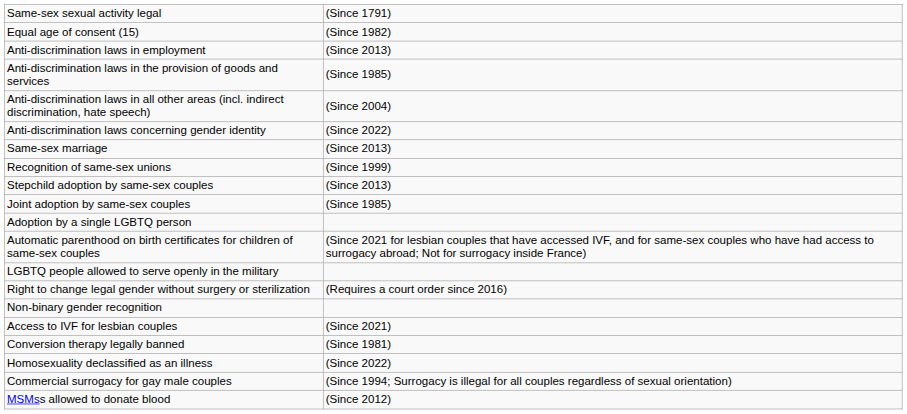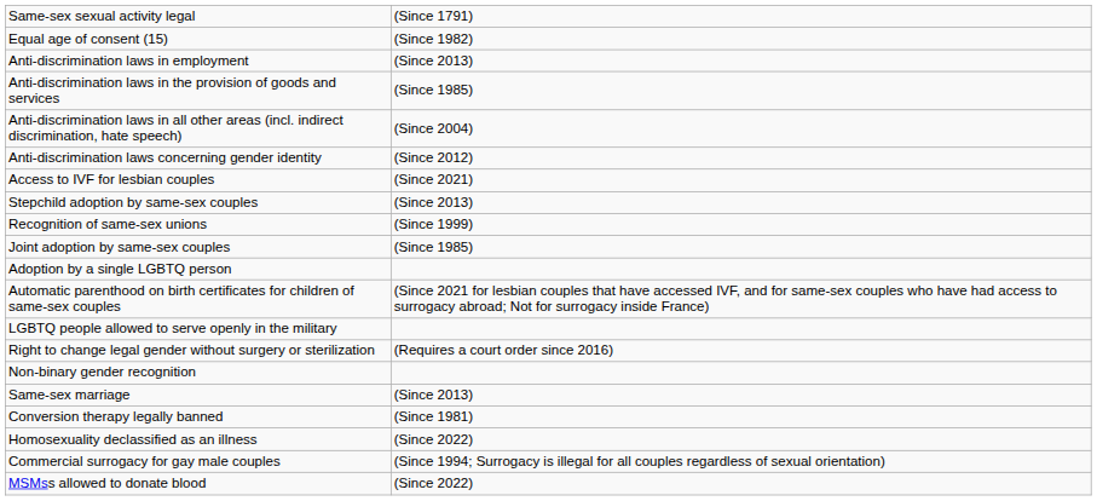 <table class="wikitable">
 <tr>
 <td>Same-sex sexual activity legal</td>
 <td> (Since 1791)</td>
 </tr>
 <tr>
 <td>Equal age of consent (15)</td>
 <td> (Since 1982)</td>
 </tr>
 <tr>
 <td>Anti-discrimination laws in employment</td>
 <td> (Since 2013)</td>
 </tr>
 <tr>
 <td>Anti-discrimination laws in the provision of goods and services</td>
 <td> (Since 1985)</td>
 </tr>
 <tr>
 <td>Anti-discrimination laws in all other areas (incl. indirect discrimination, hate speech)</td>
 <td> (Since 2004)</td>
 </tr>
 <tr>
 <td>Anti-discrimination laws concerning gender identity</td>
-<td> (Since 2022)</td>
+<td> (Since 2012)</td>
 </tr>
 <tr>
-<td>Same-sex marriage</td>
+<td>Access to IVF for lesbian couples</td>
+<td> (Since 2021)</td>
+</tr>
+<tr>
+<td>Stepchild adoption by same-sex couples</td>
 <td> (Since 2013)</td>
 </tr>
 <tr>
 <td>Recognition of same-sex unions</td>
 <td> (Since 1999)</td>
-</tr>
-<tr>
-<td>Stepchild adoption by same-sex couples</td>
-<td> (Since 2013)</td>
 </tr>
 <tr>
 <td>Joint adoption by same-sex couples</td>
 <td> (Since 1985)</td>
 </tr>
 <tr>
 <td>Adoption by a single LGBTQ person</td>
 <td></td>
 </tr>
 <tr>
 <td>Automatic parenthood on birth certificates for children of same-sex couples</td>
 <td> (Since 2021 for lesbian couples that have accessed IVF, and for same-sex couples who have had access to surrogacy abroad; Not for surrogacy inside France)</td>
 </tr>
 <tr>
 <td>LGBTQ people allowed to serve openly in the military</td>
 <td></td>
 </tr>
 <tr>
 <td>Right to change legal gender without surgery or sterilization</td>
 <td> (Requires a court order since 2016)</td>
 </tr>
 <tr>
 <td>Non-binary gender recognition</td>
 <td></td>
 </tr>
 <tr>
-<td>Access to IVF for lesbian couples</td>
-<td> (Since 2021)</td>
+<td>Same-sex marriage</td>
+<td> (Since 2013)</td>
 </tr>
 <tr>
 <td>Conversion therapy legally banned</td>
 <td> (Since 1981)</td>
 </tr>
 <tr>
 <td>Homosexuality declassified as an illness</td>
 <td> (Since 2022)</td>
 </tr>
 <tr>
 <td>Commercial surrogacy for gay male couples</td>
 <td> (Since 1994; Surrogacy is illegal for all couples regardless of sexual orientation)</td>
 </tr>
 <tr>
 <td><a href='#'>MSMs</a>s allowed to donate blood</td>
-<td> (Since 2012)</td>
+<td> (Since 2022)</td>
 </tr>
 </table>
